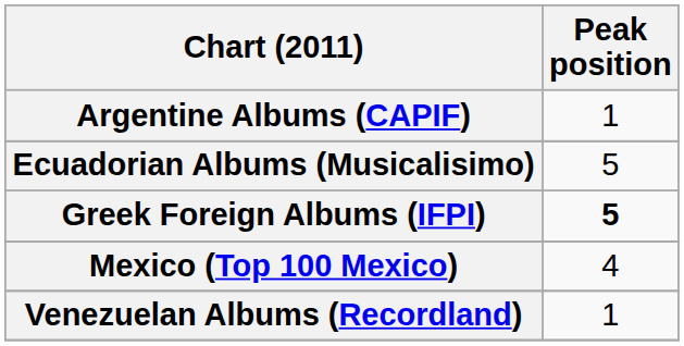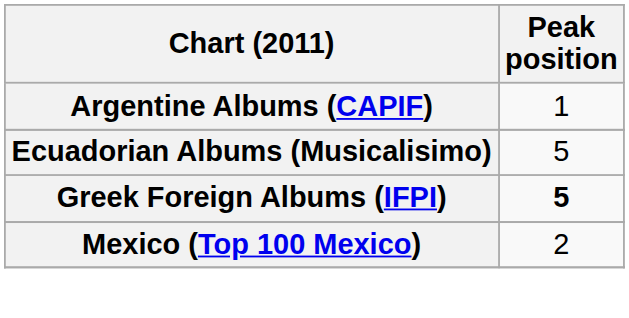 <table class="wikitable sortable plainrowheaders" style="text-align:center">
 <tr>
 <th scope="col">Chart (2011)</th>
 <th scope="col">Peak<br>position</th>
 </tr>
 <tr>
 <th scope="row">Argentine Albums (<a href='#'>CAPIF</a>)</th>
 <td>1</td>
 </tr>
 <tr>
 </tr>
 <tr>
 </tr>
 <tr>
 <th scope="row">Ecuadorian Albums (Musicalisimo)</th>
 <td>5</td>
 </tr>
 <tr>
 <th scope="row">Greek Foreign Albums (<a href='#'>IFPI</a>)</th>
 <td><strong>5</strong></td>
 </tr>
 <tr>
 </tr>
 <tr>
 <th scope="row">Mexico (<a href='#'>Top 100 Mexico</a>)</th>
-<td>4</td>
+<td>2</td>
 </tr>
 <tr>
 </tr>
 <tr>
 </tr>
 <tr>
 </tr>
 <tr>
 </tr>
 <tr>
 </tr>
 <tr>
-<th scope="row">Venezuelan Albums (<a href='#'>Recordland</a>)</th>
-<td style="text-align:center;">1</td>
-</tr>
-<tr>
 </tr>
 </table>
